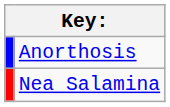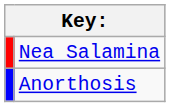 <table class="wikitable">
 <tr>
 <th colspan=2>Key:</th>
 </tr>
 <tr>
+<td bgcolor=#FF000></td>
+<td><a href='#'>Nea Salamina</a></td>
+</tr>
+<tr>
 <td bgcolor=#0000FF></td>
 <td><a href='#'>Anorthosis</a></td>
 </tr>
-<tr>
-<td bgcolor=#FF000></td>
-<td><a href='#'>Nea Salamina</a></td>
-</tr>
 </table>
